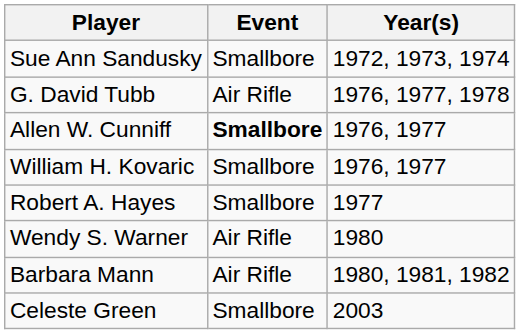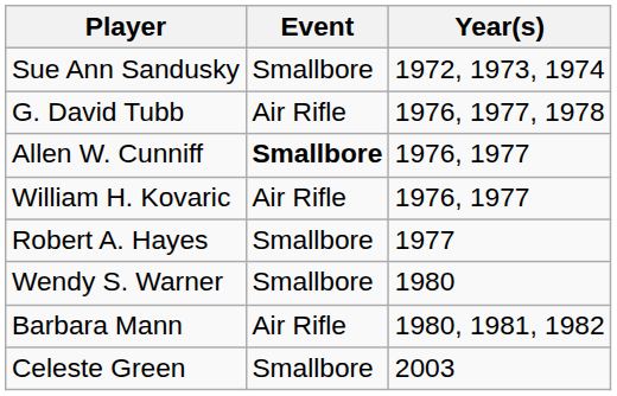 <table class="wikitable">
 <tr>
 <th>Player</th>
 <th>Event</th>
 <th>Year(s)</th>
 </tr>
 <tr>
 <td>Sue Ann Sandusky</td>
 <td>Smallbore</td>
 <td>1972, 1973, 1974</td>
 </tr>
 <tr>
 <td>G. David Tubb</td>
 <td>Air Rifle</td>
 <td>1976, 1977, 1978</td>
 </tr>
 <tr>
 <td>Allen W. Cunniff</td>
 <td><strong>Smallbore</strong></td>
 <td>1976, 1977</td>
 </tr>
 <tr>
 <td>William H. Kovaric</td>
-<td>Smallbore</td>
+<td>Air Rifle</td>
 <td>1976, 1977</td>
 </tr>
 <tr>
 <td>Robert A. Hayes</td>
 <td>Smallbore</td>
 <td>1977</td>
 </tr>
 <tr>
 <td>Wendy S. Warner</td>
-<td>Air Rifle</td>
+<td>Smallbore</td>
 <td>1980</td>
 </tr>
 <tr>
 <td>Barbara Mann</td>
 <td>Air Rifle</td>
 <td>1980, 1981, 1982</td>
 </tr>
 <tr>
 <td>Celeste Green</td>
 <td>Smallbore</td>
 <td>2003</td>
 </tr>
 </table>
